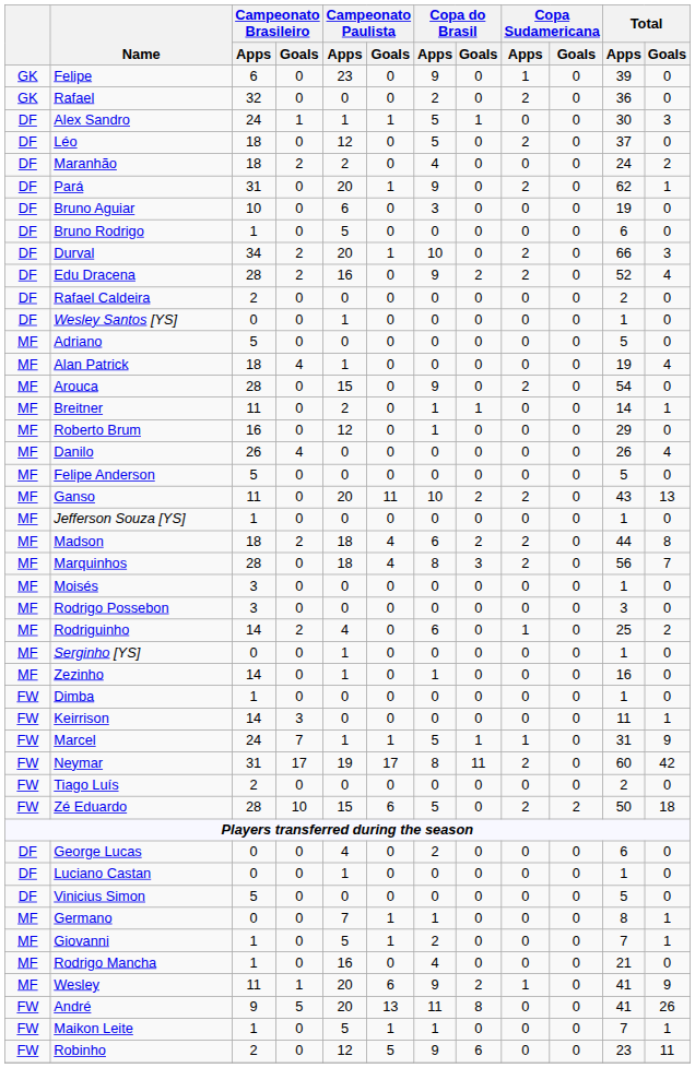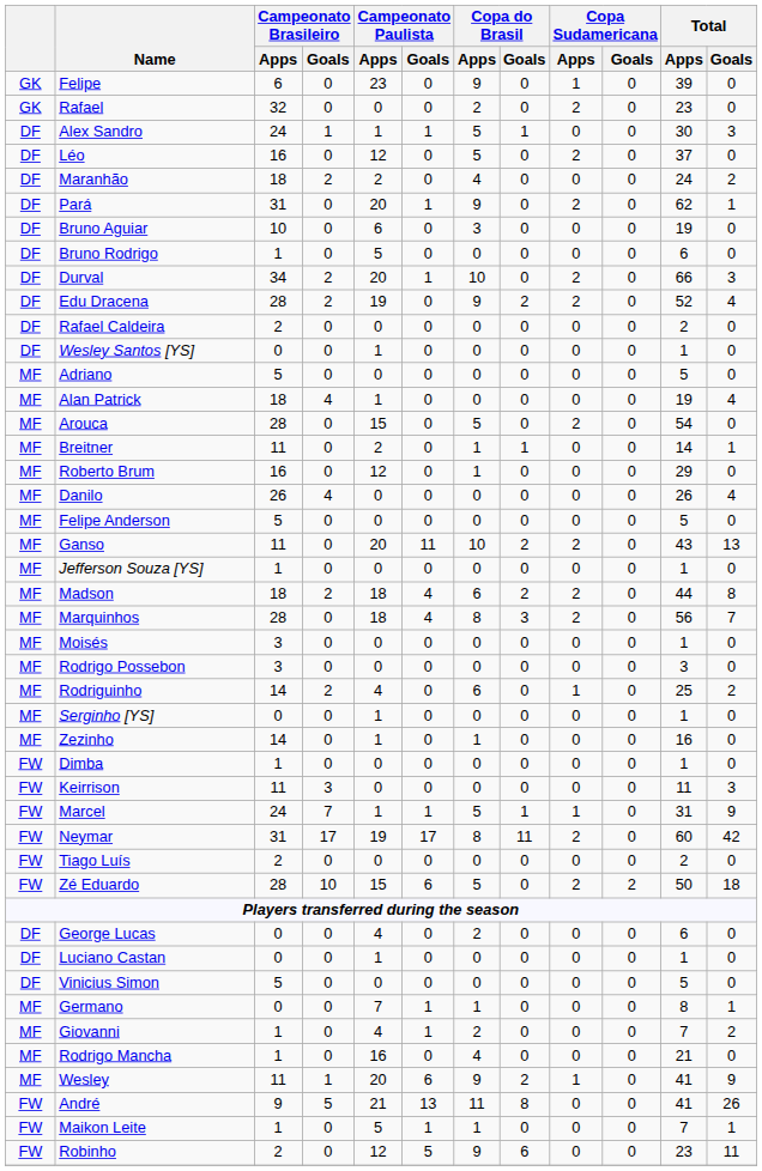 <table class="wikitable sortable" style="text-align:center;">
 <tr>
 <th rowspan="2" width="45" valign="bottom"></th>
 <th rowspan="2" width="200" valign="bottom">Name</th>
 <th colspan="2" width="85"><a href='#'>Campeonato Brasileiro</a></th>
 <th colspan="2" width="85"><a href='#'>Campeonato Paulista</a></th>
 <th colspan="2" width="85"><a href='#'>Copa do Brasil</a></th>
 <th colspan="2" width="85"><a href='#'>Copa Sudamericana</a></th>
 <th colspan="2" width="85">Total</th>
 </tr>
 <tr>
 <th>Apps</th>
 <th>Goals</th>
 <th>Apps</th>
 <th>Goals</th>
 <th>Apps</th>
 <th>Goals</th>
 <th>Apps</th>
 <th>Goals</th>
 <th>Apps</th>
 <th>Goals</th>
 </tr>
 <tr>
 <td><a href='#'>GK</a></td>
 <td align=left> <a href='#'>Felipe</a></td>
 <td>6</td>
 <td>0</td>
 <td>23</td>
 <td>0</td>
 <td>9</td>
 <td>0</td>
 <td>1</td>
 <td>0</td>
 <td>39</td>
 <td>0</td>
 </tr>
 <tr>
 <td><a href='#'>GK</a></td>
 <td align=left> <a href='#'>Rafael</a></td>
 <td>32</td>
 <td>0</td>
 <td>0</td>
 <td>0</td>
 <td>2</td>
 <td>0</td>
 <td>2</td>
 <td>0</td>
-<td>36</td>
+<td>23</td>
 <td>0</td>
 </tr>
 <tr>
 <td><a href='#'>DF</a></td>
 <td align=left> <a href='#'>Alex Sandro</a></td>
 <td>24</td>
 <td>1</td>
 <td>1</td>
 <td>1</td>
 <td>5</td>
 <td>1</td>
 <td>0</td>
 <td>0</td>
 <td>30</td>
 <td>3</td>
 </tr>
 <tr>
 <td><a href='#'>DF</a></td>
 <td align=left> <a href='#'>Léo</a></td>
-<td>18</td>
+<td>16</td>
 <td>0</td>
 <td>12</td>
 <td>0</td>
 <td>5</td>
 <td>0</td>
 <td>2</td>
 <td>0</td>
 <td>37</td>
 <td>0</td>
 </tr>
 <tr>
 <td><a href='#'>DF</a></td>
 <td align=left> <a href='#'>Maranhão</a></td>
 <td>18</td>
 <td>2</td>
 <td>2</td>
 <td>0</td>
 <td>4</td>
 <td>0</td>
 <td>0</td>
 <td>0</td>
 <td>24</td>
 <td>2</td>
 </tr>
 <tr>
 <td><a href='#'>DF</a></td>
 <td align=left> <a href='#'>Pará</a></td>
 <td>31</td>
 <td>0</td>
 <td>20</td>
 <td>1</td>
 <td>9</td>
 <td>0</td>
 <td>2</td>
 <td>0</td>
 <td>62</td>
 <td>1</td>
 </tr>
 <tr>
 <td><a href='#'>DF</a></td>
 <td align=left> <a href='#'>Bruno Aguiar</a></td>
 <td>10</td>
 <td>0</td>
 <td>6</td>
 <td>0</td>
 <td>3</td>
 <td>0</td>
 <td>0</td>
 <td>0</td>
 <td>19</td>
 <td>0</td>
 </tr>
 <tr>
 <td><a href='#'>DF</a></td>
 <td align=left> <a href='#'>Bruno Rodrigo</a></td>
 <td>1</td>
 <td>0</td>
 <td>5</td>
 <td>0</td>
 <td>0</td>
 <td>0</td>
 <td>0</td>
 <td>0</td>
 <td>6</td>
 <td>0</td>
 </tr>
 <tr>
 <td><a href='#'>DF</a></td>
 <td align=left> <a href='#'>Durval</a></td>
 <td>34</td>
 <td>2</td>
 <td>20</td>
 <td>1</td>
 <td>10</td>
 <td>0</td>
 <td>2</td>
 <td>0</td>
 <td>66</td>
 <td>3</td>
 </tr>
 <tr>
 <td><a href='#'>DF</a></td>
 <td align=left> <a href='#'>Edu Dracena</a></td>
 <td>28</td>
 <td>2</td>
-<td>16</td>
+<td>19</td>
 <td>0</td>
 <td>9</td>
 <td>2</td>
 <td>2</td>
 <td>0</td>
 <td>52</td>
 <td>4</td>
 </tr>
 <tr>
 <td><a href='#'>DF</a></td>
 <td align=left> <a href='#'>Rafael Caldeira</a></td>
 <td>2</td>
 <td>0</td>
 <td>0</td>
 <td>0</td>
 <td>0</td>
 <td>0</td>
 <td>0</td>
 <td>0</td>
 <td>2</td>
 <td>0</td>
 </tr>
 <tr>
 <td><a href='#'>DF</a></td>
 <td align=left> <em><a href='#'>Wesley Santos</a> [YS]</em></td>
 <td>0</td>
 <td>0</td>
 <td>1</td>
 <td>0</td>
 <td>0</td>
 <td>0</td>
 <td>0</td>
 <td>0</td>
 <td>1</td>
 <td>0</td>
 </tr>
 <tr>
 <td><a href='#'>MF</a></td>
 <td align=left> <a href='#'>Adriano</a></td>
 <td>5</td>
 <td>0</td>
 <td>0</td>
 <td>0</td>
 <td>0</td>
 <td>0</td>
 <td>0</td>
 <td>0</td>
 <td>5</td>
 <td>0</td>
 </tr>
 <tr>
 <td><a href='#'>MF</a></td>
 <td align=left> <a href='#'>Alan Patrick</a></td>
 <td>18</td>
 <td>4</td>
 <td>1</td>
 <td>0</td>
 <td>0</td>
 <td>0</td>
 <td>0</td>
 <td>0</td>
 <td>19</td>
 <td>4</td>
 </tr>
 <tr>
 <td><a href='#'>MF</a></td>
 <td align=left> <a href='#'>Arouca</a></td>
 <td>28</td>
 <td>0</td>
 <td>15</td>
 <td>0</td>
-<td>9</td>
+<td>5</td>
 <td>0</td>
 <td>2</td>
 <td>0</td>
 <td>54</td>
 <td>0</td>
 </tr>
 <tr>
 <td><a href='#'>MF</a></td>
 <td align=left> <a href='#'>Breitner</a></td>
 <td>11</td>
 <td>0</td>
 <td>2</td>
 <td>0</td>
 <td>1</td>
 <td>1</td>
 <td>0</td>
 <td>0</td>
 <td>14</td>
 <td>1</td>
 </tr>
 <tr>
 <td><a href='#'>MF</a></td>
 <td align=left> <a href='#'>Roberto Brum</a></td>
 <td>16</td>
 <td>0</td>
 <td>12</td>
 <td>0</td>
 <td>1</td>
 <td>0</td>
 <td>0</td>
 <td>0</td>
 <td>29</td>
 <td>0</td>
 </tr>
 <tr>
 <td><a href='#'>MF</a></td>
 <td align=left> <a href='#'>Danilo</a></td>
 <td>26</td>
 <td>4</td>
 <td>0</td>
 <td>0</td>
 <td>0</td>
 <td>0</td>
 <td>0</td>
 <td>0</td>
 <td>26</td>
 <td>4</td>
 </tr>
 <tr>
 <td><a href='#'>MF</a></td>
 <td align=left> <a href='#'>Felipe Anderson</a></td>
 <td>5</td>
 <td>0</td>
 <td>0</td>
 <td>0</td>
 <td>0</td>
 <td>0</td>
 <td>0</td>
 <td>0</td>
 <td>5</td>
 <td>0</td>
 </tr>
 <tr>
 <td><a href='#'>MF</a></td>
 <td align=left> <a href='#'>Ganso</a></td>
 <td>11</td>
 <td>0</td>
 <td>20</td>
 <td>11</td>
 <td>10</td>
 <td>2</td>
 <td>2</td>
 <td>0</td>
 <td>43</td>
 <td>13</td>
 </tr>
 <tr>
 <td><a href='#'>MF</a></td>
 <td align=left> <em>Jefferson Souza [YS]</em></td>
 <td>1</td>
 <td>0</td>
 <td>0</td>
 <td>0</td>
 <td>0</td>
 <td>0</td>
 <td>0</td>
 <td>0</td>
 <td>1</td>
 <td>0</td>
 </tr>
 <tr>
 <td><a href='#'>MF</a></td>
 <td align=left> <a href='#'>Madson</a></td>
 <td>18</td>
 <td>2</td>
 <td>18</td>
 <td>4</td>
 <td>6</td>
 <td>2</td>
 <td>2</td>
 <td>0</td>
 <td>44</td>
 <td>8</td>
 </tr>
 <tr>
 <td><a href='#'>MF</a></td>
 <td align=left> <a href='#'>Marquinhos</a></td>
 <td>28</td>
 <td>0</td>
 <td>18</td>
 <td>4</td>
 <td>8</td>
 <td>3</td>
 <td>2</td>
 <td>0</td>
 <td>56</td>
 <td>7</td>
 </tr>
 <tr>
 <td><a href='#'>MF</a></td>
 <td align=left> <a href='#'>Moisés</a></td>
 <td>3</td>
 <td>0</td>
 <td>0</td>
 <td>0</td>
 <td>0</td>
 <td>0</td>
 <td>0</td>
 <td>0</td>
 <td>1</td>
 <td>0</td>
 </tr>
 <tr>
 <td><a href='#'>MF</a></td>
 <td align=left> <a href='#'>Rodrigo Possebon</a></td>
 <td>3</td>
 <td>0</td>
 <td>0</td>
 <td>0</td>
 <td>0</td>
 <td>0</td>
 <td>0</td>
 <td>0</td>
 <td>3</td>
 <td>0</td>
 </tr>
 <tr>
 <td><a href='#'>MF</a></td>
 <td align=left> <a href='#'>Rodriguinho</a></td>
 <td>14</td>
 <td>2</td>
 <td>4</td>
 <td>0</td>
 <td>6</td>
 <td>0</td>
 <td>1</td>
 <td>0</td>
 <td>25</td>
 <td>2</td>
 </tr>
 <tr>
 <td><a href='#'>MF</a></td>
 <td align=left> <em><a href='#'>Serginho</a> [YS]</em></td>
 <td>0</td>
 <td>0</td>
 <td>1</td>
 <td>0</td>
 <td>0</td>
 <td>0</td>
 <td>0</td>
 <td>0</td>
 <td>1</td>
 <td>0</td>
 </tr>
 <tr>
 <td><a href='#'>MF</a></td>
 <td align=left> <a href='#'>Zezinho</a></td>
 <td>14</td>
 <td>0</td>
 <td>1</td>
 <td>0</td>
 <td>1</td>
 <td>0</td>
 <td>0</td>
 <td>0</td>
 <td>16</td>
 <td>0</td>
 </tr>
 <tr>
 <td><a href='#'>FW</a></td>
 <td align=left> <a href='#'>Dimba</a></td>
 <td>1</td>
 <td>0</td>
 <td>0</td>
 <td>0</td>
 <td>0</td>
 <td>0</td>
 <td>0</td>
 <td>0</td>
 <td>1</td>
 <td>0</td>
 </tr>
 <tr>
 <td><a href='#'>FW</a></td>
 <td align=left> <a href='#'>Keirrison</a></td>
-<td>14</td>
+<td>11</td>
 <td>3</td>
 <td>0</td>
 <td>0</td>
 <td>0</td>
 <td>0</td>
 <td>0</td>
 <td>0</td>
 <td>11</td>
-<td>1</td>
+<td>3</td>
 </tr>
 <tr>
 <td><a href='#'>FW</a></td>
 <td align=left> <a href='#'>Marcel</a></td>
 <td>24</td>
 <td>7</td>
 <td>1</td>
 <td>1</td>
 <td>5</td>
 <td>1</td>
 <td>1</td>
 <td>0</td>
 <td>31</td>
 <td>9</td>
 </tr>
 <tr>
 <td><a href='#'>FW</a></td>
 <td align=left> <a href='#'>Neymar</a></td>
 <td>31</td>
 <td>17</td>
 <td>19</td>
 <td>17</td>
 <td>8</td>
 <td>11</td>
 <td>2</td>
 <td>0</td>
 <td>60</td>
 <td>42</td>
 </tr>
 <tr>
 <td><a href='#'>FW</a></td>
 <td align=left> <a href='#'>Tiago Luís</a></td>
 <td>2</td>
 <td>0</td>
 <td>0</td>
 <td>0</td>
 <td>0</td>
 <td>0</td>
 <td>0</td>
 <td>0</td>
 <td>2</td>
 <td>0</td>
 </tr>
 <tr>
 <td><a href='#'>FW</a></td>
 <td align=left> <a href='#'>Zé Eduardo</a></td>
 <td>28</td>
 <td>10</td>
 <td>15</td>
 <td>6</td>
 <td>5</td>
 <td>0</td>
 <td>2</td>
 <td>2</td>
 <td>50</td>
 <td>18</td>
 </tr>
 <tr>
 <th colspan=13 style="background: #F8F8FF" align=center><em>Players transferred during the season</em></th>
 </tr>
 <tr>
 <td><a href='#'>DF</a></td>
 <td align=left> <a href='#'>George Lucas</a></td>
 <td>0</td>
 <td>0</td>
 <td>4</td>
 <td>0</td>
 <td>2</td>
 <td>0</td>
 <td>0</td>
 <td>0</td>
 <td>6</td>
 <td>0</td>
 </tr>
 <tr>
 <td><a href='#'>DF</a></td>
 <td align=left> <a href='#'>Luciano Castan</a></td>
 <td>0</td>
 <td>0</td>
 <td>1</td>
 <td>0</td>
 <td>0</td>
 <td>0</td>
 <td>0</td>
 <td>0</td>
 <td>1</td>
 <td>0</td>
 </tr>
 <tr>
 <td><a href='#'>DF</a></td>
 <td align=left> <a href='#'>Vinicius Simon</a></td>
 <td>5</td>
 <td>0</td>
 <td>0</td>
 <td>0</td>
 <td>0</td>
 <td>0</td>
 <td>0</td>
 <td>0</td>
 <td>5</td>
 <td>0</td>
 </tr>
 <tr>
 <td><a href='#'>MF</a></td>
 <td align=left> <a href='#'>Germano</a></td>
 <td>0</td>
 <td>0</td>
 <td>7</td>
 <td>1</td>
 <td>1</td>
 <td>0</td>
 <td>0</td>
 <td>0</td>
 <td>8</td>
 <td>1</td>
 </tr>
 <tr>
 <td><a href='#'>MF</a></td>
 <td align=left> <a href='#'>Giovanni</a></td>
 <td>1</td>
 <td>0</td>
-<td>5</td>
+<td>4</td>
 <td>1</td>
 <td>2</td>
 <td>0</td>
 <td>0</td>
 <td>0</td>
 <td>7</td>
-<td>1</td>
+<td>2</td>
 </tr>
 <tr>
 <td><a href='#'>MF</a></td>
 <td align=left> <a href='#'>Rodrigo Mancha</a></td>
 <td>1</td>
 <td>0</td>
 <td>16</td>
 <td>0</td>
 <td>4</td>
 <td>0</td>
 <td>0</td>
 <td>0</td>
 <td>21</td>
 <td>0</td>
 </tr>
 <tr>
 <td><a href='#'>MF</a></td>
 <td align=left> <a href='#'>Wesley</a></td>
 <td>11</td>
 <td>1</td>
 <td>20</td>
 <td>6</td>
 <td>9</td>
 <td>2</td>
 <td>1</td>
 <td>0</td>
 <td>41</td>
 <td>9</td>
 </tr>
 <tr>
 <td><a href='#'>FW</a></td>
 <td align=left> <a href='#'>André</a></td>
 <td>9</td>
 <td>5</td>
-<td>20</td>
+<td>21</td>
 <td>13</td>
 <td>11</td>
 <td>8</td>
 <td>0</td>
 <td>0</td>
 <td>41</td>
 <td>26</td>
 </tr>
 <tr>
 <td><a href='#'>FW</a></td>
 <td align=left> <a href='#'>Maikon Leite</a></td>
 <td>1</td>
 <td>0</td>
 <td>5</td>
 <td>1</td>
 <td>1</td>
 <td>0</td>
 <td>0</td>
 <td>0</td>
 <td>7</td>
 <td>1</td>
 </tr>
 <tr>
 <td><a href='#'>FW</a></td>
 <td align=left> <a href='#'>Robinho</a></td>
 <td>2</td>
 <td>0</td>
 <td>12</td>
 <td>5</td>
 <td>9</td>
 <td>6</td>
 <td>0</td>
 <td>0</td>
 <td>23</td>
 <td>11</td>
 </tr>
 <tr>
 </tr>
 </table>
